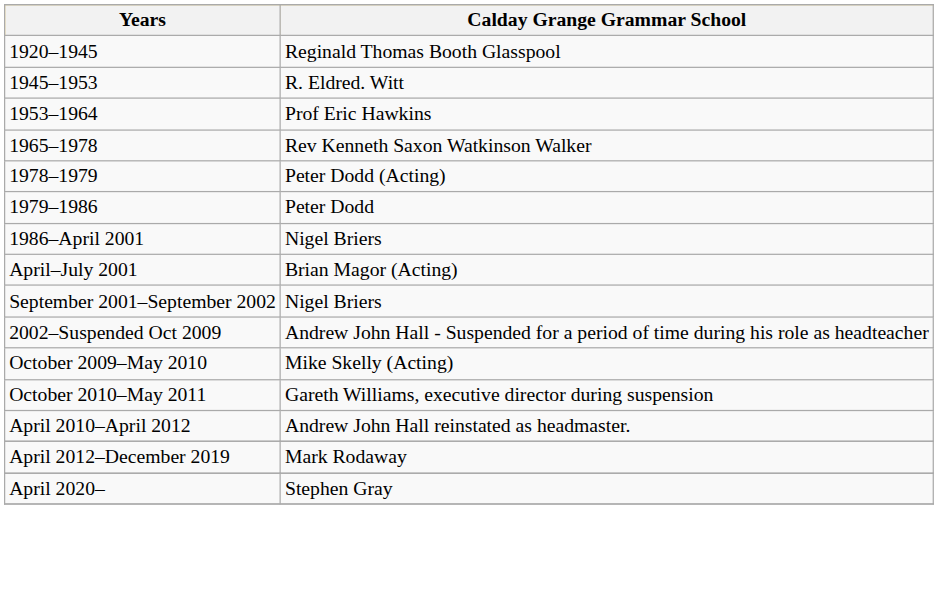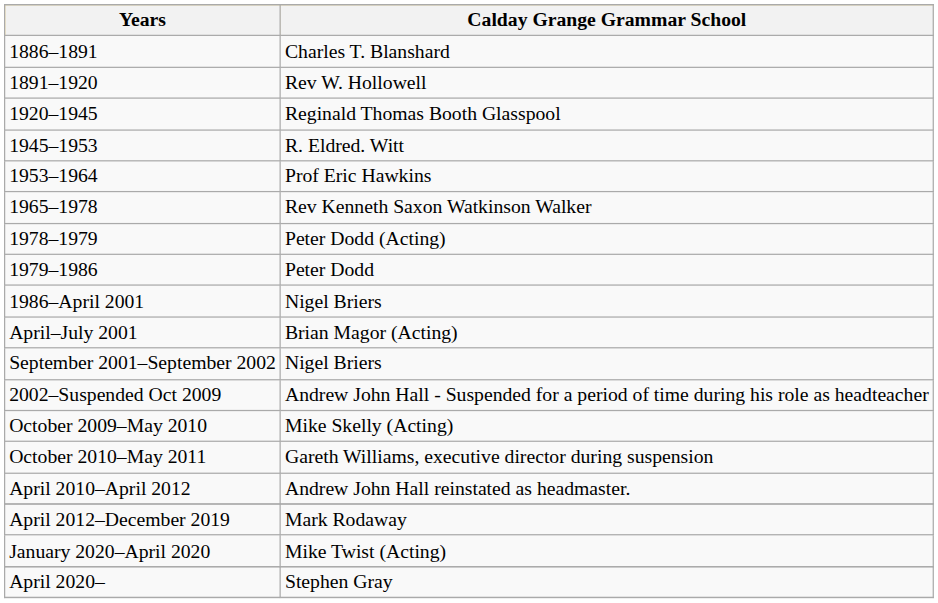 <table class="wikitable">
 <tr>
 </tr>
 <tr style="background:#FFCC33;">
 <th>Years</th>
 <th>Calday Grange Grammar School</th>
+</tr>
+<tr>
+<td>1886–1891</td>
+<td>Charles T. Blanshard</td>
+</tr>
+<tr>
+<td>1891–1920</td>
+<td>Rev W. Hollowell</td>
 </tr>
 <tr>
 <td>1920–1945</td>
 <td>Reginald Thomas Booth Glasspool</td>
 </tr>
 <tr>
 <td>1945–1953</td>
 <td>R. Eldred. Witt</td>
 </tr>
 <tr>
 <td>1953–1964</td>
 <td>Prof Eric Hawkins</td>
 </tr>
 <tr>
 <td>1965–1978</td>
 <td>Rev Kenneth Saxon Watkinson Walker</td>
 </tr>
 <tr>
 <td>1978–1979</td>
 <td>Peter Dodd (Acting)</td>
 </tr>
 <tr>
 <td>1979–1986</td>
 <td>Peter Dodd</td>
 </tr>
 <tr>
 <td>1986–April 2001</td>
 <td>Nigel Briers</td>
 </tr>
 <tr>
 <td>April–July 2001</td>
 <td>Brian Magor (Acting)</td>
 </tr>
 <tr>
 <td>September 2001–September 2002</td>
 <td>Nigel Briers</td>
 </tr>
 <tr>
 <td>2002–Suspended Oct 2009</td>
 <td>Andrew John Hall - Suspended for a period of time during his role as headteacher</td>
 </tr>
 <tr>
 <td>October 2009–May 2010</td>
 <td>Mike Skelly (Acting)</td>
 </tr>
 <tr>
 <td>October 2010–May 2011</td>
 <td>Gareth Williams, executive director during suspension</td>
 </tr>
 <tr>
 <td>April 2010–April 2012</td>
 <td>Andrew John Hall reinstated as headmaster.</td>
 </tr>
 <tr>
 </tr>
 <tr>
 <td>April 2012–December 2019</td>
 <td>Mark Rodaway</td>
 </tr>
 <tr>
+<td>January 2020–April 2020</td>
+<td>Mike Twist (Acting)</td>
+</tr>
+<tr>
 </tr>
 <tr>
 <td>April 2020–</td>
 <td>Stephen Gray</td>
 </tr>
 <tr>
 </tr>
 </table>
